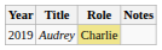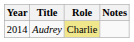 <table class="wikitable sortable">
 <tr>
 <th>Year</th>
 <th>Title</th>
 <th>Role</th>
 <th class="unsortable">Notes</th>
 </tr>
 <tr>
-<td>2019</td>
+<td>2014</td>
 <td><em>Audrey</em></td>
 <td style="background: khaki;">Charlie</td>
 <td></td>
 </tr>
 </table>
